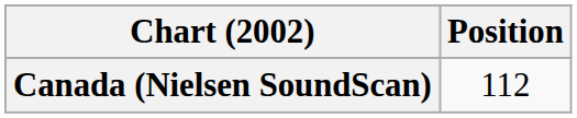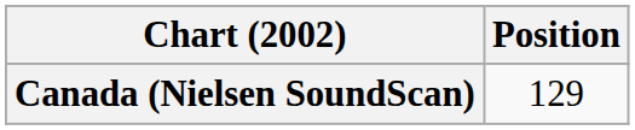 <table class="wikitable plainrowheaders">
 <tr>
 <th>Chart (2002)</th>
 <th>Position</th>
 </tr>
 <tr>
 <th scope="row">Canada (Nielsen SoundScan)</th>
-<td align="center">112</td>
+<td align="center">129</td>
 </tr>
 </table>
